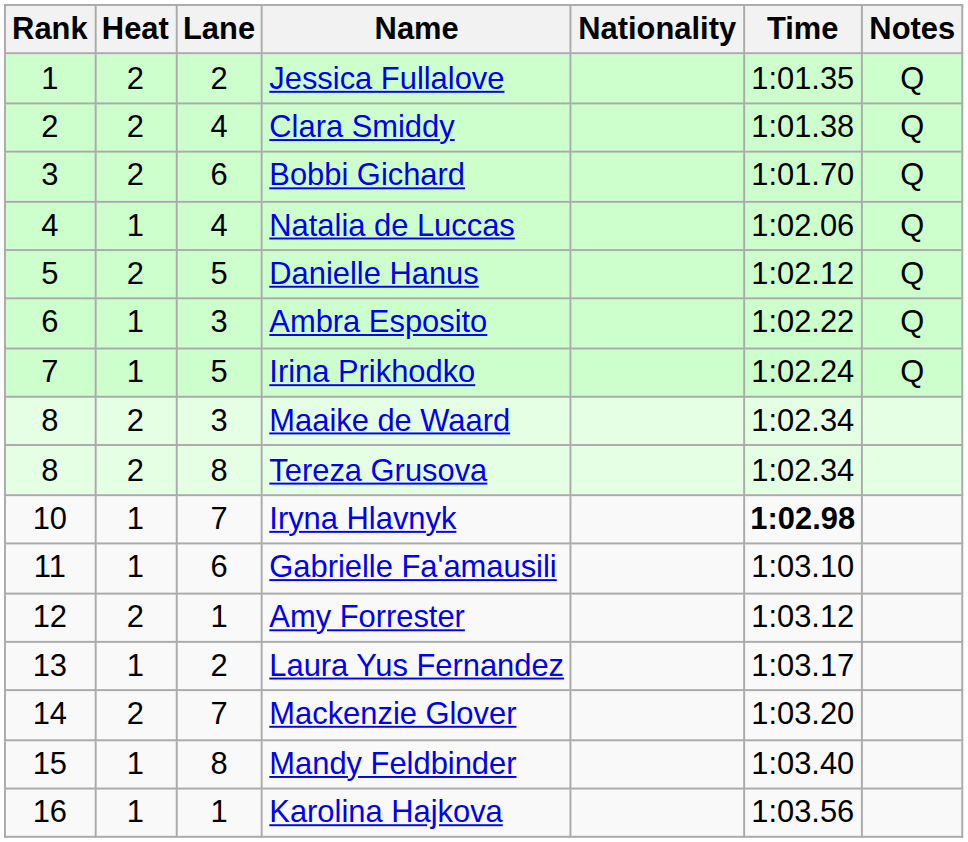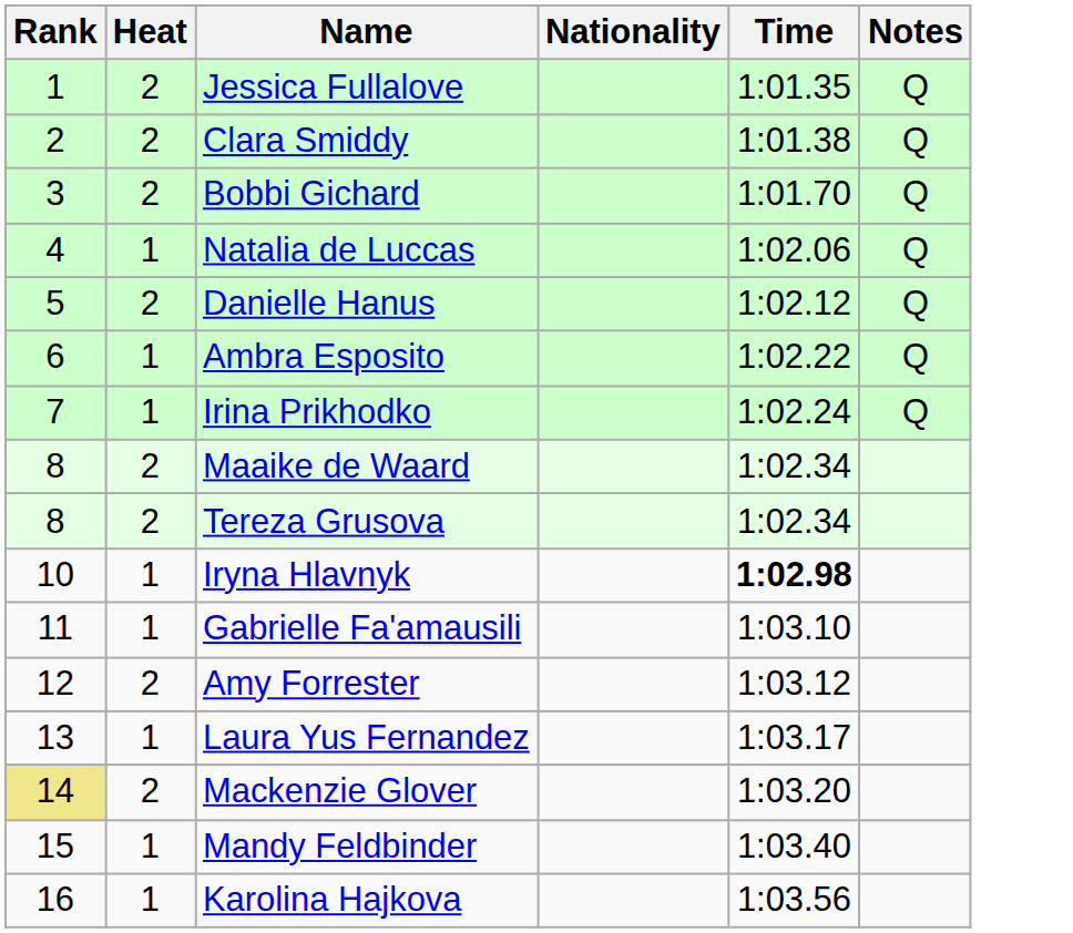 <table class="wikitable sortable" style="text-align:center">
 <tr>
 <th>Rank</th>
 <th>Heat</th>
-<th>Lane</th>
 <th>Name</th>
 <th>Nationality</th>
 <th>Time</th>
 <th>Notes</th>
 </tr>
 <tr bgcolor=ccffcc>
 <td>1</td>
-<td>2</td>
 <td>2</td>
 <td align=left><a href='#'>Jessica Fullalove</a></td>
 <td align=left></td>
 <td>1:01.35</td>
 <td>Q</td>
 </tr>
 <tr bgcolor=ccffcc>
 <td>2</td>
 <td>2</td>
-<td>4</td>
 <td align=left><a href='#'>Clara Smiddy</a></td>
 <td align=left></td>
 <td>1:01.38</td>
 <td>Q</td>
 </tr>
 <tr bgcolor=ccffcc>
 <td>3</td>
 <td>2</td>
-<td>6</td>
 <td align=left><a href='#'>Bobbi Gichard</a></td>
 <td align=left></td>
 <td>1:01.70</td>
 <td>Q</td>
 </tr>
 <tr bgcolor=ccffcc>
 <td>4</td>
 <td>1</td>
-<td>4</td>
 <td align=left><a href='#'>Natalia de Luccas</a></td>
 <td align=left></td>
 <td>1:02.06</td>
 <td>Q</td>
 </tr>
 <tr bgcolor=ccffcc>
 <td>5</td>
 <td>2</td>
-<td>5</td>
 <td align=left><a href='#'>Danielle Hanus</a></td>
 <td align=left></td>
 <td>1:02.12</td>
 <td>Q</td>
 </tr>
 <tr bgcolor=ccffcc>
 <td>6</td>
 <td>1</td>
-<td>3</td>
 <td align=left><a href='#'>Ambra Esposito</a></td>
 <td align=left></td>
 <td>1:02.22</td>
 <td>Q</td>
 </tr>
 <tr bgcolor=ccffcc>
 <td>7</td>
 <td>1</td>
-<td>5</td>
 <td align=left><a href='#'>Irina Prikhodko</a></td>
 <td align=left></td>
 <td>1:02.24</td>
 <td>Q</td>
 </tr>
 <tr bgcolor=#e5ffe5>
 <td>8</td>
 <td>2</td>
-<td>3</td>
 <td align=left><a href='#'>Maaike de Waard</a></td>
 <td align=left></td>
 <td>1:02.34</td>
 <td></td>
 </tr>
 <tr bgcolor=#e5ffe5>
 <td>8</td>
 <td>2</td>
-<td>8</td>
 <td align=left><a href='#'>Tereza Grusova</a></td>
 <td align=left></td>
 <td>1:02.34</td>
 <td></td>
 </tr>
 <tr>
 <td>10</td>
 <td>1</td>
-<td>7</td>
 <td align=left><a href='#'>Iryna Hlavnyk</a></td>
 <td align=left></td>
 <td><strong>1:02.98</strong></td>
 <td></td>
 </tr>
 <tr>
 <td>11</td>
 <td>1</td>
-<td>6</td>
 <td align=left><a href='#'>Gabrielle Fa'amausili</a></td>
 <td align=left></td>
 <td>1:03.10</td>
 <td></td>
 </tr>
 <tr>
 <td>12</td>
 <td>2</td>
-<td>1</td>
 <td align=left><a href='#'>Amy Forrester</a></td>
 <td align=left></td>
 <td>1:03.12</td>
 <td></td>
 </tr>
 <tr>
 <td>13</td>
 <td>1</td>
-<td>2</td>
 <td align=left><a href='#'>Laura Yus Fernandez</a></td>
 <td align=left></td>
 <td>1:03.17</td>
 <td></td>
 </tr>
 <tr>
-<td>14</td>
+<td style="background: khaki;">14</td>
 <td>2</td>
-<td>7</td>
 <td align=left><a href='#'>Mackenzie Glover</a></td>
 <td align=left></td>
 <td>1:03.20</td>
 <td></td>
 </tr>
 <tr>
 <td>15</td>
 <td>1</td>
-<td>8</td>
 <td align=left><a href='#'>Mandy Feldbinder</a></td>
 <td align=left></td>
 <td>1:03.40</td>
 <td></td>
 </tr>
 <tr>
 <td>16</td>
 <td>1</td>
-<td>1</td>
 <td align=left><a href='#'>Karolina Hajkova</a></td>
 <td align=left></td>
 <td>1:03.56</td>
 <td></td>
 </tr>
 </table>
